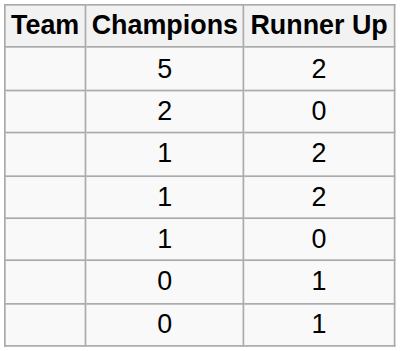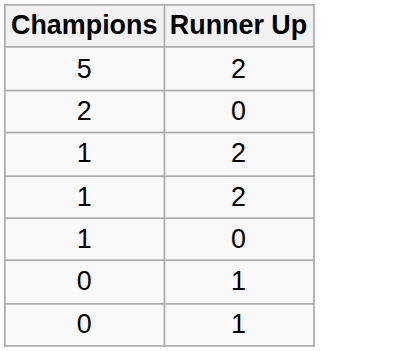 <table class="wikitable">
 <tr>
-<th>Team</th>
 <th>Champions</th>
 <th>Runner Up</th>
 </tr>
 <tr align="center">
-<td align="left"></td>
 <td>5</td>
 <td>2</td>
 </tr>
 <tr align="center">
-<td align="left"></td>
 <td>2</td>
 <td>0</td>
 </tr>
 <tr align="center">
-<td align="left"></td>
 <td>1</td>
 <td>2</td>
 </tr>
 <tr align="center">
-<td align="left"></td>
 <td>1</td>
 <td>2</td>
 </tr>
 <tr align="center">
-<td align="left"></td>
 <td>1</td>
 <td>0</td>
 </tr>
 <tr align="center">
-<td align="left"></td>
 <td>0</td>
 <td>1</td>
 </tr>
 <tr align="center">
-<td align="left"></td>
 <td>0</td>
 <td>1</td>
 </tr>
 </table>
